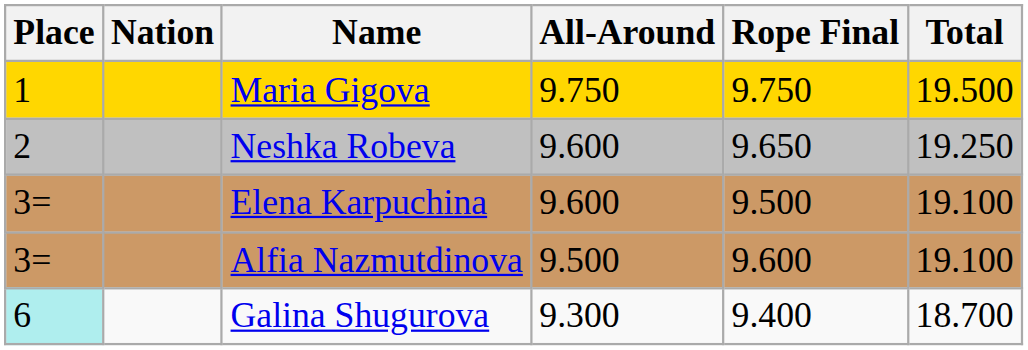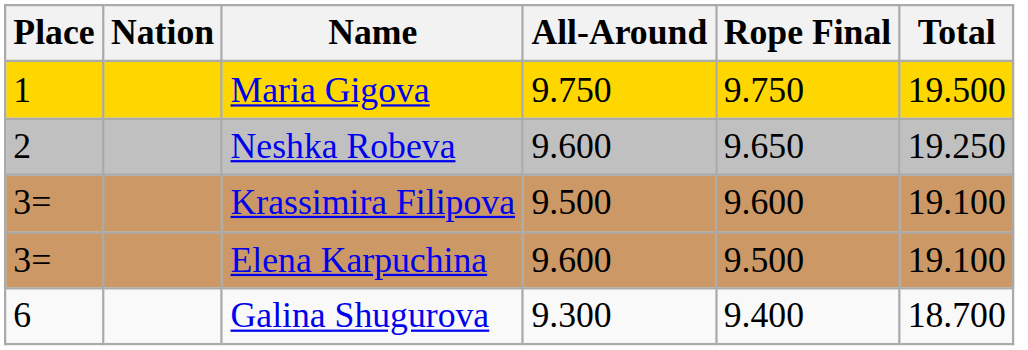 <table class="wikitable">
 <tr>
 <th>Place</th>
 <th>Nation</th>
 <th>Name</th>
 <th>All-Around</th>
 <th>Rope Final</th>
 <th>Total</th>
 </tr>
 <tr bgcolor=gold>
 <td>1</td>
 <td></td>
 <td><a href='#'>Maria Gigova</a></td>
 <td>9.750</td>
 <td>9.750</td>
 <td>19.500</td>
 </tr>
 <tr bgcolor=silver>
 <td>2</td>
 <td></td>
 <td><a href='#'>Neshka Robeva</a></td>
 <td>9.600</td>
 <td>9.650</td>
 <td>19.250</td>
 </tr>
 <tr bgcolor=cc9966>
 <td>3=</td>
 <td></td>
+<td><a href='#'>Krassimira Filipova</a></td>
+<td>9.500</td>
+<td>9.600</td>
+<td>19.100</td>
+</tr>
+<tr bgcolor=cc9966>
+<td>3=</td>
+<td></td>
 <td><a href='#'>Elena Karpuchina</a></td>
 <td>9.600</td>
 <td>9.500</td>
 <td>19.100</td>
 </tr>
-<tr bgcolor=cc9966>
-<td>3=</td>
-<td></td>
-<td><a href='#'>Alfia Nazmutdinova</a></td>
-<td>9.500</td>
-<td>9.600</td>
-<td>19.100</td>
-</tr>
 <tr>
-<td style="background: paleturquoise;">6</td>
+<td>6</td>
 <td></td>
 <td><a href='#'>Galina Shugurova</a></td>
 <td>9.300</td>
 <td>9.400</td>
 <td>18.700</td>
 </tr>
 </table>
